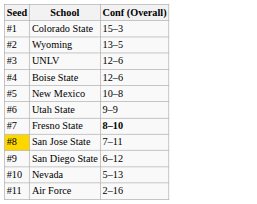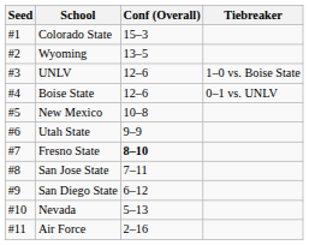 <table class="wikitable">
 <tr>
 <th>Seed</th>
 <th>School</th>
 <th>Conf (Overall)</th>
+<th>Tiebreaker</th>
 </tr>
 <tr>
 <td>#1</td>
 <td>Colorado State</td>
 <td>15–3</td>
+<td></td>
 </tr>
 <tr>
 <td>#2</td>
 <td>Wyoming</td>
 <td>13–5</td>
+<td></td>
 </tr>
 <tr>
 <td>#3</td>
 <td>UNLV</td>
 <td>12–6</td>
+<td>1–0 vs. Boise State</td>
 </tr>
 <tr>
 <td>#4</td>
 <td>Boise State</td>
 <td>12–6</td>
+<td>0–1 vs. UNLV</td>
 </tr>
 <tr>
 <td>#5</td>
 <td>New Mexico</td>
 <td>10–8</td>
+<td></td>
 </tr>
 <tr>
 <td>#6</td>
 <td>Utah State</td>
 <td>9–9</td>
+<td></td>
 </tr>
 <tr>
 <td>#7</td>
 <td>Fresno State</td>
 <td><strong>8–10</strong></td>
+<td></td>
 </tr>
 <tr>
-<td style="background: gold;">#8</td>
+<td>#8</td>
 <td>San Jose State</td>
 <td>7–11</td>
+<td></td>
 </tr>
 <tr>
 <td>#9</td>
 <td>San Diego State</td>
 <td>6–12</td>
+<td></td>
 </tr>
 <tr>
 <td>#10</td>
 <td>Nevada</td>
 <td>5–13</td>
+<td></td>
 </tr>
 <tr>
 <td>#11</td>
 <td>Air Force</td>
 <td>2–16</td>
+<td></td>
 </tr>
 </table>
